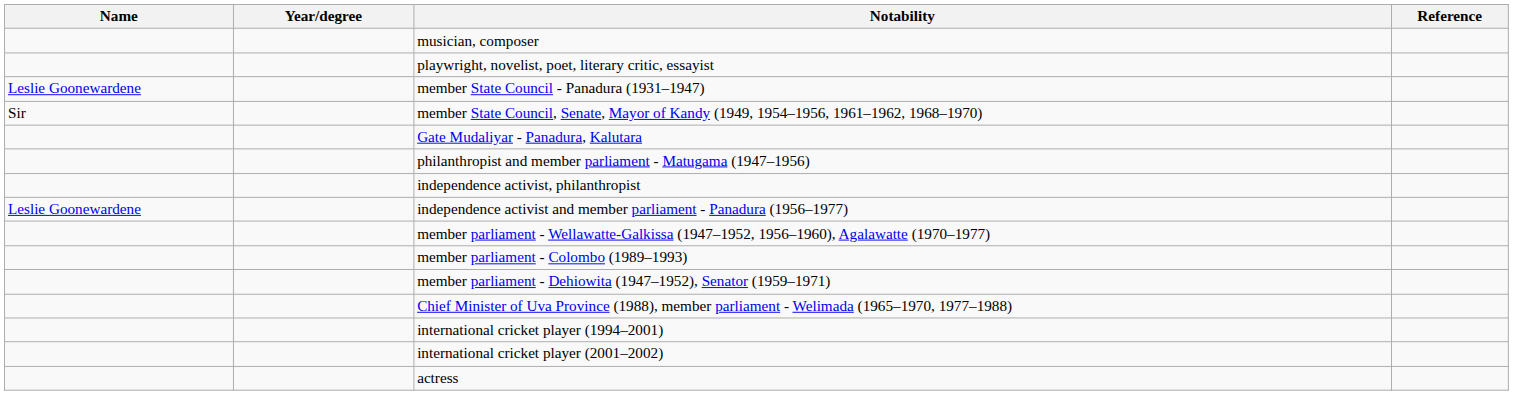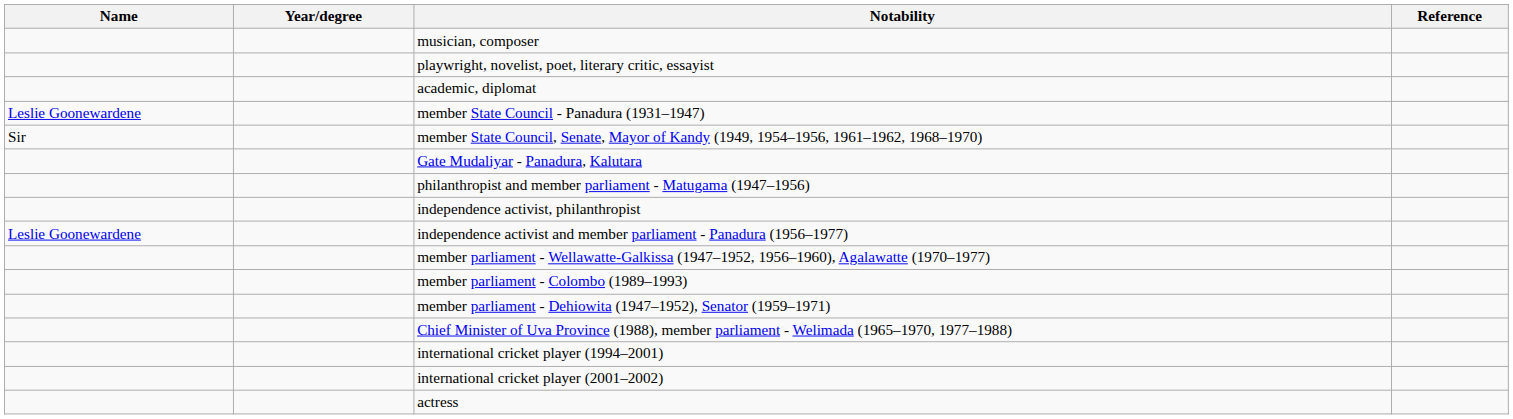 <table class="wikitable sortable" style="width:100%">
 <tr>
 <th style="width:*;">Name</th>
 <th style="width:12%;">Year/degree</th>
 <th style="width:65%;" class="unsortable">Notability</th>
 <th style="width:*;" class="unsortable">Reference</th>
 </tr>
 <tr>
 <td></td>
 <td style="text-align:center;"></td>
 <td>musician, composer</td>
 <td style="text-align:center;"></td>
 </tr>
 <tr>
 <td></td>
 <td style="text-align:center;"></td>
 <td>playwright, novelist, poet, literary critic, essayist</td>
+<td style="text-align:center;"></td>
+</tr>
+<tr>
+<td></td>
+<td style="text-align:center;"></td>
+<td>academic, diplomat</td>
 <td style="text-align:center;"></td>
 </tr>
 <tr>
 <td><a href='#'>Leslie Goonewardene</a></td>
 <td style="text-align:center;"></td>
 <td>member <a href='#'>State Council</a> - Panadura (1931–1947)</td>
 <td style="text-align:center;"></td>
 </tr>
 <tr>
 <td>Sir </td>
 <td style="text-align:center;"></td>
 <td>member <a href='#'>State Council</a>, <a href='#'>Senate</a>, <a href='#'>Mayor of Kandy</a> (1949, 1954–1956, 1961–1962, 1968–1970)</td>
 <td style="text-align:center;"></td>
 </tr>
 <tr>
 <td></td>
 <td style="text-align:center;"></td>
 <td><a href='#'>Gate Mudaliyar</a> - <a href='#'>Panadura</a>, <a href='#'>Kalutara</a></td>
 <td style="text-align:center;"></td>
 </tr>
 <tr>
 <td></td>
 <td style="text-align:center;"></td>
 <td>philanthropist and member <a href='#'>parliament</a> - <a href='#'>Matugama</a> (1947–1956)</td>
 <td style="text-align:center;"></td>
 </tr>
 <tr>
 <td></td>
 <td style="text-align:center;"></td>
 <td>independence activist, philanthropist</td>
 <td style="text-align:center;"></td>
 </tr>
 <tr>
 <td><a href='#'>Leslie Goonewardene</a></td>
 <td style="text-align:center;"></td>
 <td>independence activist and member <a href='#'>parliament</a> - <a href='#'>Panadura</a> (1956–1977)</td>
 <td style="text-align:center;"></td>
 </tr>
 <tr>
 <td></td>
 <td style="text-align:center;"></td>
 <td>member <a href='#'>parliament</a> - <a href='#'>Wellawatte-Galkissa</a> (1947–1952, 1956–1960), <a href='#'>Agalawatte</a> (1970–1977)</td>
 <td style="text-align:center;"></td>
 </tr>
 <tr>
 <td></td>
 <td style="text-align:center;"></td>
 <td>member <a href='#'>parliament</a> - <a href='#'>Colombo</a> (1989–1993)</td>
 <td style="text-align:center;"></td>
 </tr>
 <tr>
 <td></td>
 <td style="text-align:center;"></td>
 <td>member <a href='#'>parliament</a> - <a href='#'>Dehiowita</a> (1947–1952), <a href='#'>Senator</a> (1959–1971)</td>
 <td style="text-align:center;"></td>
 </tr>
 <tr>
 <td></td>
 <td style="text-align:center;"></td>
 <td><a href='#'>Chief Minister of Uva Province</a> (1988), member <a href='#'>parliament</a> - <a href='#'>Welimada</a> (1965–1970, 1977–1988)</td>
 <td style="text-align:center;"></td>
 </tr>
 <tr>
 <td></td>
 <td style="text-align:center;"></td>
 <td>international cricket player (1994–2001)</td>
 <td style="text-align:center;"></td>
 </tr>
 <tr>
 <td></td>
 <td style="text-align:center;"></td>
 <td>international cricket player (2001–2002)</td>
 <td style="text-align:center;"></td>
 </tr>
 <tr>
 <td></td>
 <td style="text-align:center;"></td>
 <td>actress</td>
 <td style="text-align:center;"></td>
 </tr>
 </table>
